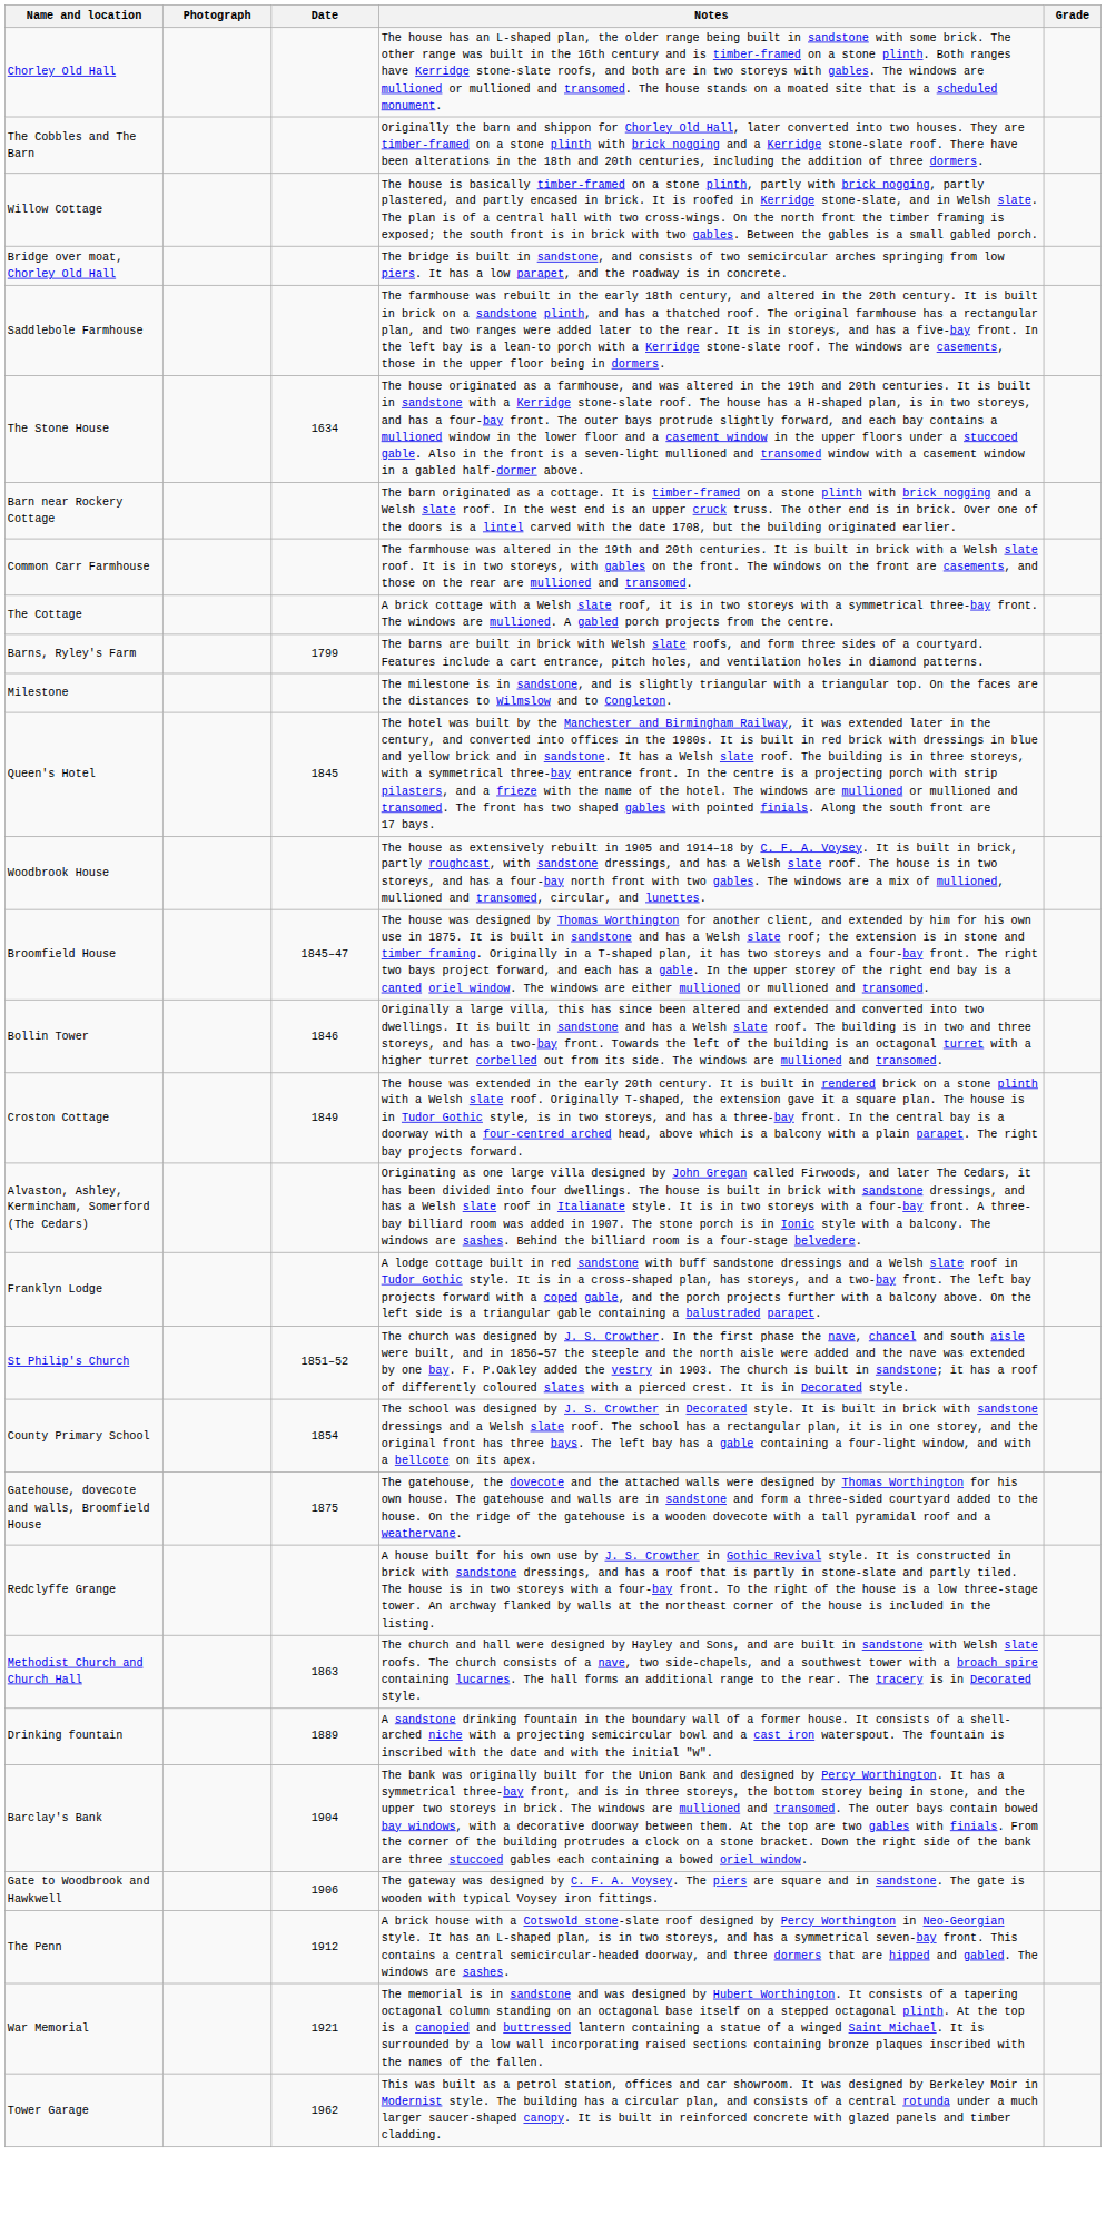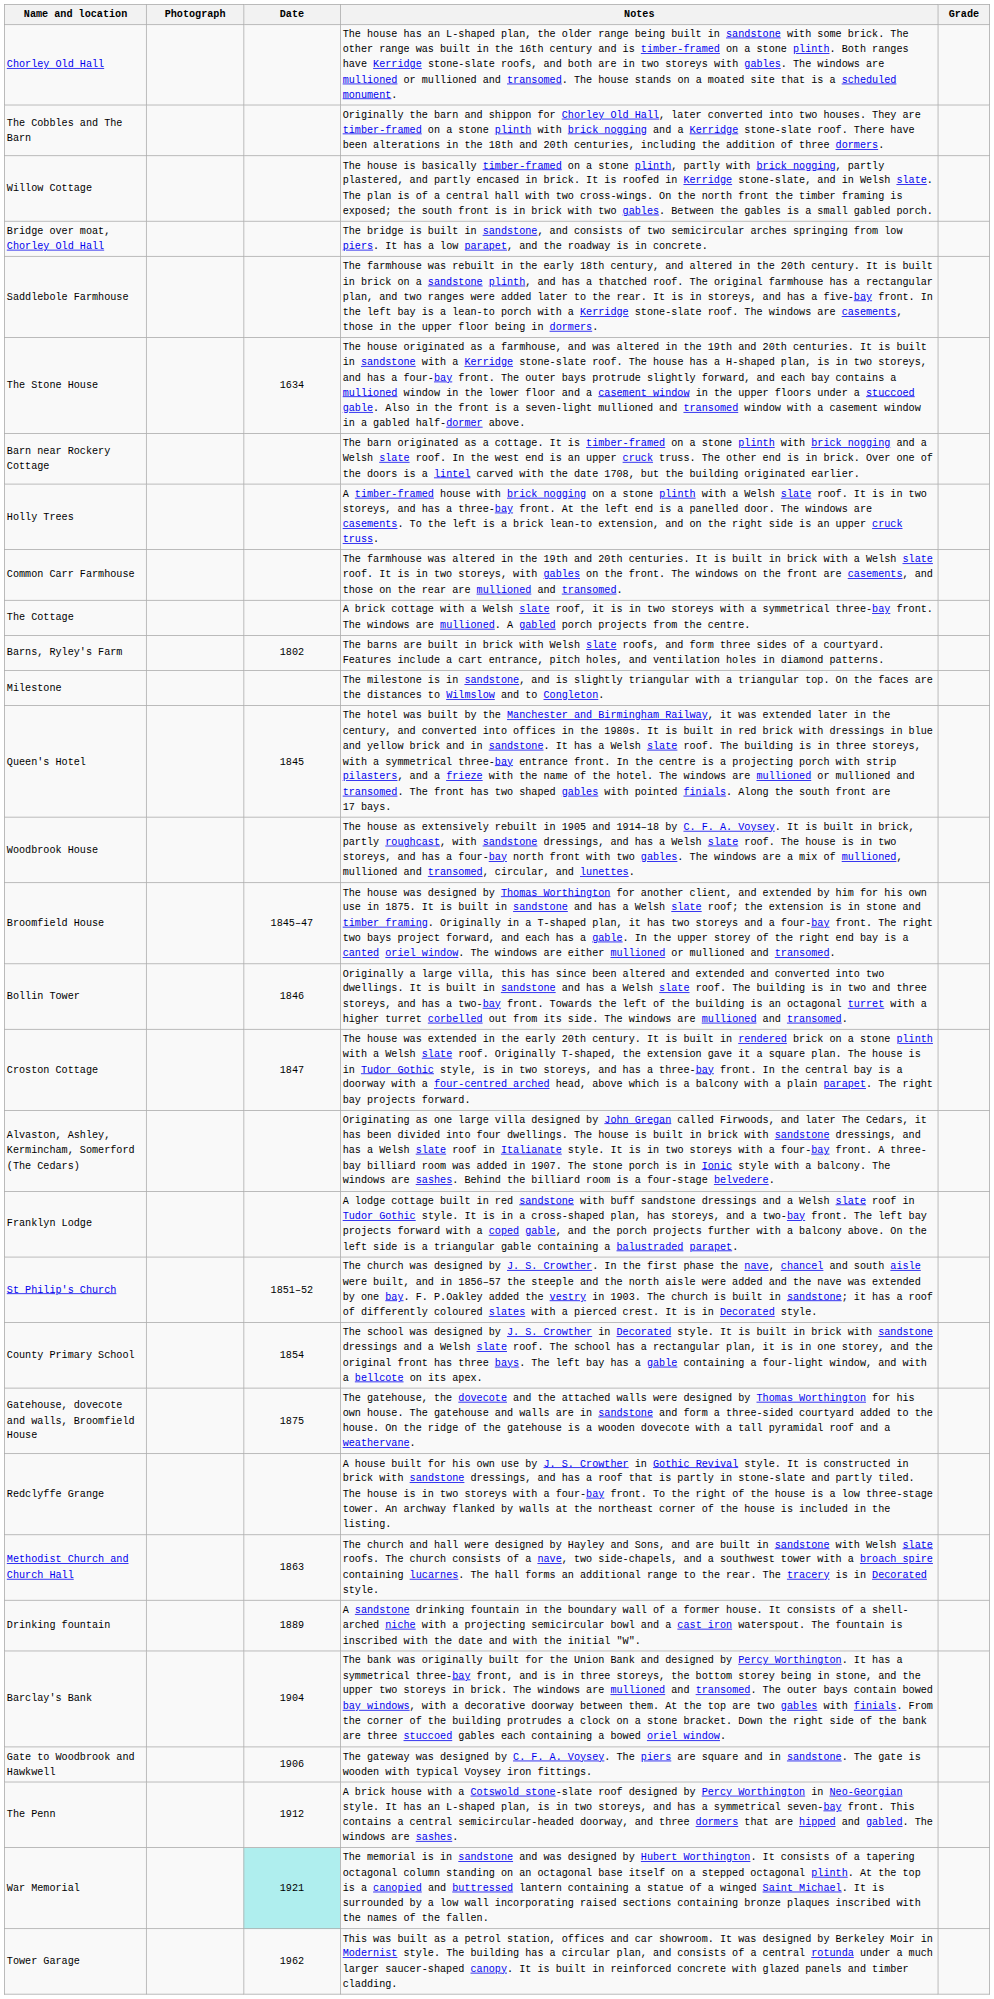 <table class="wikitable sortable plainrowheaders" style="width:100%;border:0px;text-align:left;line-height:150%;">
 <tr>
 <th scope="col"  style="width:150px">Name and location</th>
 <th scope="col"  style="width:100px" class="unsortable">Photograph</th>
 <th scope="col"  style="width:100px">Date</th>
 <th scope="col"  style="width:650px" class="unsortable">Notes</th>
 <th scope="col"  style="width:50px">Grade</th>
 </tr>
 <tr>
 <td><a href='#'>Chorley Old Hall</a><br><small></small></td>
 <td></td>
 <td align="center"></td>
 <td>The house has an L-shaped plan, the older range being built in <a href='#'>sandstone</a> with some brick. The other range was built in the 16th century and is <a href='#'>timber-framed</a> on a stone <a href='#'>plinth</a>.  Both ranges have <a href='#'>Kerridge</a> stone-slate roofs, and both are in two storeys with <a href='#'>gables</a>.  The windows are <a href='#'>mullioned</a> or mullioned and <a href='#'>transomed</a>.  The house stands on a moated site that is a <a href='#'>scheduled monument</a>.</td>
 <td align="center" ></td>
 </tr>
 <tr>
 <td>The Cobbles and The Barn<br><small></small></td>
 <td></td>
 <td align="center"></td>
 <td>Originally the barn and shippon for <a href='#'>Chorley Old Hall</a>, later converted into two houses.  They are <a href='#'>timber-framed</a> on a stone <a href='#'>plinth</a> with <a href='#'>brick nogging</a> and a <a href='#'>Kerridge</a> stone-slate roof.  There have been alterations in the 18th and 20th centuries, including the addition of three <a href='#'>dormers</a>.</td>
 <td align="center" ></td>
 </tr>
 <tr>
 <td>Willow Cottage<br><small></small></td>
 <td></td>
 <td align="center"></td>
 <td>The house is basically <a href='#'>timber-framed</a> on a stone <a href='#'>plinth</a>, partly with <a href='#'>brick nogging</a>, partly plastered, and partly encased in brick.  It is roofed in <a href='#'>Kerridge</a> stone-slate, and in Welsh <a href='#'>slate</a>. The plan is of a central hall with two cross-wings.  On the north front the timber framing is exposed; the south front is in brick with two <a href='#'>gables</a>.  Between the gables is a small gabled porch.</td>
 <td align="center" ></td>
 </tr>
 <tr>
 <td>Bridge over moat,<br><a href='#'>Chorley Old Hall</a><br><small></small></td>
 <td></td>
 <td align="center"></td>
 <td>The bridge is built in <a href='#'>sandstone</a>, and consists of two semicircular arches springing from low <a href='#'>piers</a>.  It has a low <a href='#'>parapet</a>, and the roadway is in concrete.</td>
 <td align="center" ></td>
 </tr>
 <tr>
 <td>Saddlebole Farmhouse<br><small></small></td>
 <td></td>
 <td align="center"></td>
 <td>The farmhouse was rebuilt in the early 18th century, and altered in the 20th century.  It is built in brick on a <a href='#'>sandstone</a> <a href='#'>plinth</a>, and has a thatched roof.  The original farmhouse has a rectangular plan, and two ranges were added later to the rear.  It is in  storeys, and has a five-<a href='#'>bay</a> front.  In the left bay is a lean-to porch with a <a href='#'>Kerridge</a> stone-slate roof.  The windows are <a href='#'>casements</a>, those in the upper floor being in <a href='#'>dormers</a>.</td>
 <td align="center" ></td>
 </tr>
 <tr>
 <td>The Stone House<br><small></small></td>
 <td></td>
 <td align="center">1634</td>
 <td>The house originated as a farmhouse, and was altered in the 19th and 20th centuries.  It is built in <a href='#'>sandstone</a> with a <a href='#'>Kerridge</a> stone-slate roof.  The house has a H-shaped plan, is in two storeys, and has a four-<a href='#'>bay</a> front.  The outer bays protrude slightly forward, and each bay contains a <a href='#'>mullioned</a> window in the lower floor and a <a href='#'>casement window</a> in the upper floors under a <a href='#'>stuccoed</a> <a href='#'>gable</a>.  Also in the front is a seven-light mullioned and <a href='#'>transomed</a> window with a casement window in a gabled half-<a href='#'>dormer</a> above.</td>
 <td align="center" ></td>
 </tr>
 <tr>
 <td>Barn near Rockery Cottage<br><small></small></td>
 <td></td>
 <td align="center"></td>
 <td>The barn originated as a cottage.  It is <a href='#'>timber-framed</a> on a stone <a href='#'>plinth</a> with <a href='#'>brick nogging</a> and a Welsh <a href='#'>slate</a> roof.  In the west end is an upper <a href='#'>cruck</a> truss.  The other end is in brick.  Over one of the doors is a <a href='#'>lintel</a> carved with the date 1708, but the building originated earlier.</td>
 <td align="center" ></td>
 </tr>
 <tr>
+<td>Holly Trees<br><small></small></td>
+<td></td>
+<td align="center"></td>
+<td>A <a href='#'>timber-framed</a> house with <a href='#'>brick nogging</a> on a stone <a href='#'>plinth</a> with a Welsh <a href='#'>slate</a> roof.  It is in two storeys, and has a three-<a href='#'>bay</a> front.  At the left end is a panelled door.  The windows are <a href='#'>casements</a>.  To the left is a brick lean-to extension, and on the right side is an upper <a href='#'>cruck</a> <a href='#'>truss</a>.</td>
+<td align="center" ></td>
+</tr>
+<tr>
 <td>Common Carr Farmhouse<br><small></small></td>
 <td></td>
 <td align="center"></td>
 <td>The farmhouse was altered in the 19th and 20th centuries.  It is built in brick with a Welsh <a href='#'>slate</a> roof.  It is in two storeys, with <a href='#'>gables</a> on the front.  The windows on the front are <a href='#'>casements</a>, and those on the rear are <a href='#'>mullioned</a> and <a href='#'>transomed</a>.</td>
 <td align="center" ></td>
 </tr>
 <tr>
 <td>The Cottage<br><small></small></td>
 <td></td>
 <td align="center"></td>
 <td>A brick cottage with a Welsh <a href='#'>slate</a> roof, it is in two storeys with a symmetrical three-<a href='#'>bay</a> front.  The windows are <a href='#'>mullioned</a>.  A <a href='#'>gabled</a> porch projects from the centre.</td>
 <td align="center" ></td>
 </tr>
 <tr>
 <td>Barns, Ryley's Farm<br><small></small></td>
 <td></td>
-<td align="center">1799</td>
+<td align="center">1802</td>
 <td>The barns are built in brick with Welsh <a href='#'>slate</a> roofs, and form three sides of a courtyard.  Features include a cart entrance, pitch holes, and ventilation holes in diamond patterns.</td>
 <td align="center" ></td>
 </tr>
 <tr>
 <td>Milestone<br><small></small></td>
 <td></td>
 <td align="center"></td>
 <td>The milestone is in <a href='#'>sandstone</a>, and is slightly triangular with a triangular top.  On the faces are the distances to <a href='#'>Wilmslow</a> and to <a href='#'>Congleton</a>.</td>
 <td align="center" ></td>
 </tr>
 <tr>
 <td>Queen's Hotel<br><small></small></td>
 <td></td>
 <td align="center">1845</td>
 <td>The hotel was built by the <a href='#'>Manchester and Birmingham Railway</a>, it was extended later in the century, and converted into offices in the 1980s.  It is built in red brick with dressings in blue and yellow brick and in <a href='#'>sandstone</a>.  It has a Welsh <a href='#'>slate</a> roof.  The building is in three storeys, with a symmetrical three-<a href='#'>bay</a> entrance front.  In the centre is a projecting porch with strip <a href='#'>pilasters</a>, and a <a href='#'>frieze</a> with the name of the hotel.  The windows are <a href='#'>mullioned</a> or mullioned and <a href='#'>transomed</a>.  The front has two shaped <a href='#'>gables</a> with pointed <a href='#'>finials</a>.  Along the south front are 17 bays.</td>
 <td align="center" ></td>
 </tr>
 <tr>
 <td>Woodbrook House<br><small></small></td>
 <td></td>
 <td align="center"></td>
 <td>The house as extensively rebuilt in 1905 and 1914–18 by <a href='#'>C. F. A. Voysey</a>.  It is built in brick, partly <a href='#'>roughcast</a>, with <a href='#'>sandstone</a> dressings, and has a Welsh <a href='#'>slate</a> roof.  The house is in two storeys, and has a four-<a href='#'>bay</a> north front with two <a href='#'>gables</a>.  The windows are a mix of <a href='#'>mullioned</a>, mullioned and <a href='#'>transomed</a>, circular, and <a href='#'>lunettes</a>.</td>
 <td align="center" ></td>
 </tr>
 <tr>
 <td>Broomfield House<br><small></small></td>
 <td></td>
 <td align="center">1845–47</td>
 <td>The house was designed by <a href='#'>Thomas Worthington</a> for another client, and extended by him for his own use in 1875.  It is built in <a href='#'>sandstone</a> and has a Welsh <a href='#'>slate</a> roof; the extension is in stone and <a href='#'>timber framing</a>.  Originally in a T-shaped plan, it has two storeys and a four-<a href='#'>bay</a> front.  The right two bays project forward, and each has a <a href='#'>gable</a>.  In the upper storey of the right end bay is a <a href='#'>canted</a> <a href='#'>oriel window</a>.  The windows are either <a href='#'>mullioned</a> or mullioned and <a href='#'>transomed</a>.</td>
 <td align="center" ></td>
 </tr>
 <tr>
 <td>Bollin Tower<br><small></small></td>
 <td></td>
 <td align="center">1846</td>
 <td>Originally a large villa, this has since been altered and extended and converted into two dwellings.  It is built in <a href='#'>sandstone</a> and has a Welsh <a href='#'>slate</a> roof.  The building is in two and three storeys, and has a two-<a href='#'>bay</a> front.  Towards the left of the building is an octagonal <a href='#'>turret</a> with a higher turret <a href='#'>corbelled</a> out from its side.  The windows are <a href='#'>mullioned</a> and <a href='#'>transomed</a>.</td>
 <td align="center" ></td>
 </tr>
 <tr>
 <td>Croston Cottage<br><small></small></td>
 <td></td>
-<td align="center">1849</td>
+<td align="center">1847</td>
 <td>The house was extended in the early 20th century.  It is built in <a href='#'>rendered</a> brick on a stone <a href='#'>plinth</a> with a Welsh <a href='#'>slate</a> roof.  Originally T-shaped, the extension gave it a square plan.  The house is in <a href='#'>Tudor Gothic</a> style, is in two storeys, and has a three-<a href='#'>bay</a> front.  In the central bay is a doorway with a <a href='#'>four-centred arched</a> head, above which is a balcony with a plain <a href='#'>parapet</a>.  The right bay projects forward.</td>
 <td align="center" ></td>
 </tr>
 <tr>
 <td>Alvaston, Ashley, Kermincham, Somerford (The Cedars)<br><small></small></td>
 <td></td>
 <td align="center"></td>
 <td>Originating as one large villa designed by <a href='#'>John Gregan</a> called Firwoods, and later The Cedars, it has been divided into four dwellings.  The house is built in brick with <a href='#'>sandstone</a> dressings, and has a Welsh <a href='#'>slate</a> roof in <a href='#'>Italianate</a> style.  It is in two storeys with a four-<a href='#'>bay</a> front.  A three-bay billiard room was added in 1907.  The stone porch is in <a href='#'>Ionic</a> style with a balcony.  The windows are <a href='#'>sashes</a>.  Behind the billiard room is a four-stage <a href='#'>belvedere</a>.</td>
 <td align="center" ></td>
 </tr>
 <tr>
 <td>Franklyn Lodge<br><small></small></td>
 <td></td>
 <td align="center"></td>
 <td>A lodge cottage built in red <a href='#'>sandstone</a> with buff sandstone dressings and a Welsh <a href='#'>slate</a> roof in <a href='#'>Tudor Gothic</a> style.  It is in a cross-shaped plan, has  storeys, and a two-<a href='#'>bay</a> front.  The left bay projects forward with a <a href='#'>coped</a> <a href='#'>gable</a>, and the porch projects further with a balcony above.  On the left side is a triangular gable containing a <a href='#'>balustraded</a> <a href='#'>parapet</a>.</td>
 <td align="center" ></td>
 </tr>
 <tr>
 <td><a href='#'>St Philip's Church</a><br><small></small></td>
 <td></td>
 <td align="center">1851–52</td>
 <td>The church was designed by <a href='#'>J. S. Crowther</a>.  In the first phase the <a href='#'>nave</a>, <a href='#'>chancel</a> and south <a href='#'>aisle</a> were built, and in 1856–57 the steeple and the north aisle were added and the nave was extended by one <a href='#'>bay</a>.  F. P.Oakley added the <a href='#'>vestry</a> in 1903.  The church is built in <a href='#'>sandstone</a>; it has a roof of differently coloured <a href='#'>slates</a> with a pierced crest.  It is in <a href='#'>Decorated</a> style.</td>
 <td align="center" ></td>
 </tr>
 <tr>
 <td>County Primary School<br><small></small></td>
 <td></td>
 <td align="center">1854</td>
 <td>The school was designed by <a href='#'>J. S. Crowther</a> in <a href='#'>Decorated</a> style.  It is built in brick with <a href='#'>sandstone</a> dressings and a Welsh <a href='#'>slate</a> roof.  The school has a rectangular plan, it is in one storey, and the original front has three <a href='#'>bays</a>.  The left bay has a <a href='#'>gable</a> containing a four-light window, and with a <a href='#'>bellcote</a> on its apex.</td>
 <td align="center" ></td>
 </tr>
 <tr>
 <td>Gatehouse, dovecote and walls, Broomfield House<br><small></small></td>
 <td></td>
 <td align="center">1875</td>
 <td>The gatehouse, the <a href='#'>dovecote</a> and the attached walls were designed by <a href='#'>Thomas Worthington</a> for his own house.  The gatehouse and walls are in <a href='#'>sandstone</a> and form a three-sided courtyard added to the house.  On the ridge of the gatehouse is a wooden dovecote with a tall pyramidal roof and a <a href='#'>weathervane</a>.</td>
 <td align="center" ></td>
 </tr>
 <tr>
 <td>Redclyffe Grange<br><small></small></td>
 <td></td>
 <td align="center"></td>
 <td>A house built for his own use by <a href='#'>J. S. Crowther</a> in <a href='#'>Gothic Revival</a> style.  It is constructed in brick with <a href='#'>sandstone</a> dressings, and has a roof that is partly in stone-slate and partly tiled.  The house is in two storeys with a four-<a href='#'>bay</a> front.  To the right of the house is a low three-stage tower.  An archway flanked by walls at the northeast corner of the house is included in the listing.</td>
 <td align="center" ></td>
 </tr>
 <tr>
 <td><a href='#'>Methodist Church and Church Hall</a><br><small></small></td>
 <td></td>
 <td align="center">1863</td>
 <td>The church and hall were designed by Hayley and Sons, and are built in <a href='#'>sandstone</a> with Welsh <a href='#'>slate</a> roofs.  The church consists of a <a href='#'>nave</a>, two side-chapels, and a southwest tower with a <a href='#'>broach spire</a> containing <a href='#'>lucarnes</a>.  The hall forms an additional range to the rear.  The <a href='#'>tracery</a> is in <a href='#'>Decorated</a> style.</td>
 <td align="center" ></td>
 </tr>
 <tr>
 <td>Drinking fountain<br><small></small></td>
 <td></td>
 <td align="center">1889</td>
 <td>A <a href='#'>sandstone</a> drinking fountain in the boundary wall of a former house.  It consists of a shell-arched <a href='#'>niche</a> with a projecting semicircular bowl and a <a href='#'>cast iron</a> waterspout.  The fountain is inscribed with the date and with the initial "W".</td>
 <td align="center" ></td>
 </tr>
 <tr>
 <td>Barclay's Bank<br><small></small></td>
 <td></td>
 <td align="center">1904</td>
 <td>The bank was originally built for the Union Bank and designed by <a href='#'>Percy Worthington</a>.  It has a symmetrical three-<a href='#'>bay</a> front, and is in three storeys, the bottom storey being in stone, and the upper two storeys in brick.  The windows are <a href='#'>mullioned</a> and <a href='#'>transomed</a>.  The outer bays contain bowed <a href='#'>bay windows</a>, with a decorative doorway between them.  At the top are two <a href='#'>gables</a> with <a href='#'>finials</a>.  From the corner of the building protrudes a clock on a stone bracket.  Down the right side of the bank are three <a href='#'>stuccoed</a> gables each containing  a bowed <a href='#'>oriel window</a>.</td>
 <td align="center" ></td>
 </tr>
 <tr>
 <td>Gate to Woodbrook and Hawkwell<br><small></small></td>
 <td></td>
 <td align="center">1906</td>
 <td>The gateway was designed by <a href='#'>C. F. A. Voysey</a>.  The <a href='#'>piers</a> are square and in <a href='#'>sandstone</a>.  The gate is wooden with typical Voysey iron fittings.</td>
 <td align="center" ></td>
 </tr>
 <tr>
 <td>The Penn<br><small></small></td>
 <td></td>
 <td align="center">1912</td>
 <td>A brick house with a <a href='#'>Cotswold stone</a>-slate roof designed by <a href='#'>Percy Worthington</a> in <a href='#'>Neo-Georgian</a> style.  It has an L-shaped plan, is in two storeys, and has a symmetrical seven-<a href='#'>bay</a> front.  This contains a central semicircular-headed doorway, and three <a href='#'>dormers</a> that are <a href='#'>hipped</a> and <a href='#'>gabled</a>.  The windows are <a href='#'>sashes</a>.</td>
 <td align="center" ></td>
 </tr>
 <tr>
 <td>War Memorial<br><small></small></td>
 <td></td>
-<td align="center">1921</td>
+<td align="center" style="background: paleturquoise;">1921</td>
 <td>The memorial is in <a href='#'>sandstone</a> and was designed by <a href='#'>Hubert Worthington</a>.  It consists of a tapering octagonal column standing on an octagonal base itself on a stepped octagonal <a href='#'>plinth</a>.  At the top is a <a href='#'>canopied</a> and <a href='#'>buttressed</a> lantern containing a statue of a winged <a href='#'>Saint Michael</a>.  It is surrounded by a low wall incorporating raised sections containing bronze plaques inscribed with the names of the fallen.</td>
 <td align="center" ></td>
 </tr>
 <tr>
 <td>Tower Garage<br><small></small></td>
 <td></td>
 <td align="center">1962</td>
 <td>This was built as a petrol station, offices and car showroom.  It was designed by Berkeley Moir in <a href='#'>Modernist</a> style.  The building has a circular plan, and consists of a central <a href='#'>rotunda</a> under a much larger saucer-shaped <a href='#'>canopy</a>.  It is built in reinforced concrete with glazed panels and timber cladding.</td>
 <td align="center" ></td>
 </tr>
 <tr>
 </tr>
 </table>
